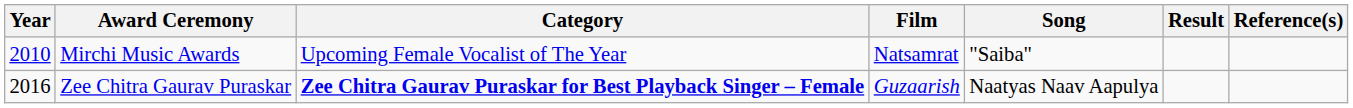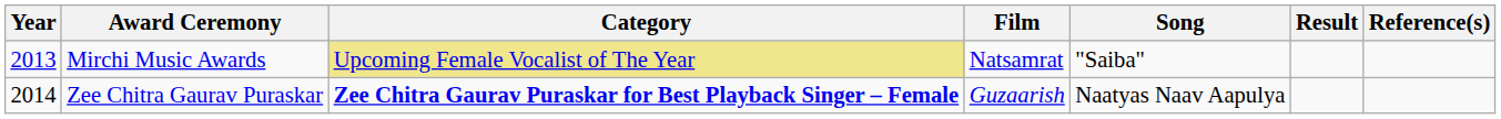 <table class="wikitable">
 <tr>
 <th>Year</th>
 <th>Award Ceremony</th>
 <th>Category</th>
 <th>Film</th>
 <th>Song</th>
 <th>Result</th>
 <th>Reference(s)</th>
 </tr>
 <tr>
-<td><a href='#'>2010</a></td>
+<td><a href='#'>2013</a></td>
 <td><a href='#'>Mirchi Music Awards</a></td>
-<td><a href='#'>Upcoming Female Vocalist of The Year</a></td>
+<td style="background: khaki;"><a href='#'>Upcoming Female Vocalist of The Year</a></td>
 <td><a href='#'>Natsamrat</a></td>
 <td>"Saiba"</td>
 <td></td>
 <td></td>
 </tr>
 <tr>
-<td>2016</td>
+<td>2014</td>
 <td><a href='#'>Zee Chitra Gaurav Puraskar</a></td>
 <td><strong><a href='#'>Zee Chitra Gaurav Puraskar for Best Playback Singer – Female</a></strong></td>
 <td><em><a href='#'>Guzaarish</a></em></td>
 <td>Naatyas Naav Aapulya</td>
 <td></td>
 <td></td>
 </tr>
 </table>
